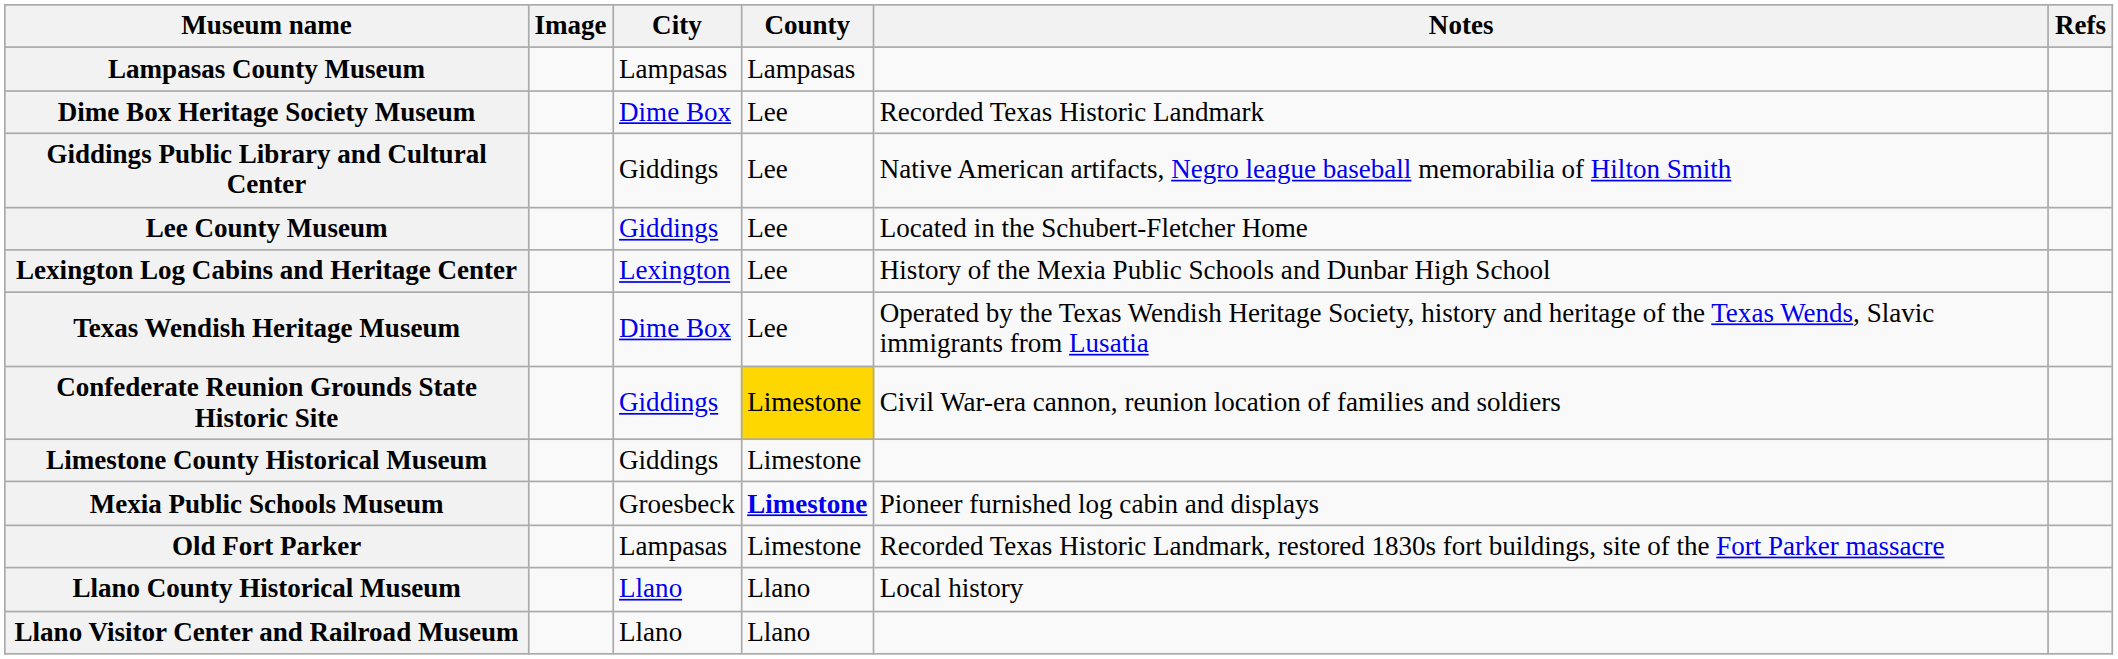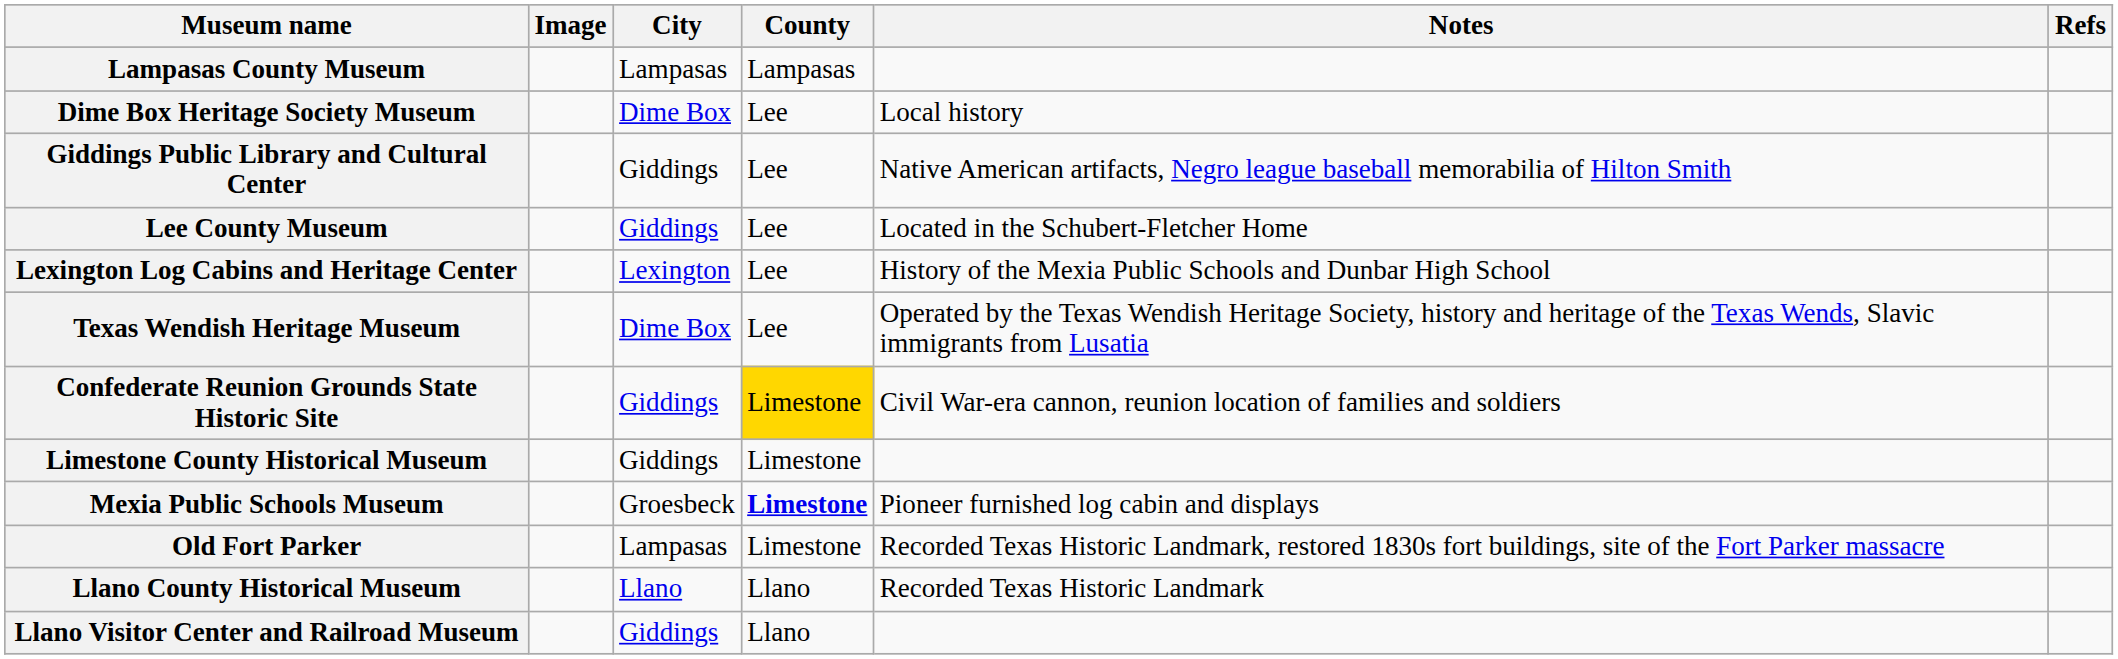 <table class="wikitable sortable plainrowheaders">
 <tr>
 <th scope="col">Museum name</th>
 <th scope="col"  class="unsortable">Image</th>
 <th scope="col">City</th>
 <th scope="col">County</th>
 <th scope="col">Notes</th>
 <th scope="col" class="unsortable">Refs</th>
 </tr>
 <tr>
 <th scope="row">Lampasas County Museum</th>
 <td></td>
 <td>Lampasas</td>
 <td>Lampasas</td>
 <td></td>
 <td align="center"></td>
 </tr>
 <tr>
 <th scope="row">Dime Box Heritage Society Museum</th>
 <td></td>
 <td><a href='#'>Dime Box</a></td>
 <td>Lee</td>
-<td>Recorded Texas Historic Landmark</td>
+<td>Local history</td>
 <td align="center"></td>
 </tr>
 <tr>
 <th scope="row">Giddings Public Library and Cultural Center</th>
 <td></td>
 <td>Giddings</td>
 <td>Lee</td>
 <td>Native American artifacts, <a href='#'>Negro league baseball</a> memorabilia of <a href='#'>Hilton Smith</a></td>
 <td align="center"></td>
 </tr>
 <tr>
 <th scope="row">Lee County Museum</th>
 <td></td>
 <td><a href='#'>Giddings</a></td>
 <td>Lee</td>
 <td>Located in the Schubert-Fletcher Home</td>
 <td align="center"></td>
 </tr>
 <tr>
 <th scope="row">Lexington Log Cabins and Heritage Center</th>
 <td></td>
 <td><a href='#'>Lexington</a></td>
 <td>Lee</td>
 <td>History of the Mexia Public Schools and Dunbar High School</td>
 <td align="center"></td>
 </tr>
 <tr>
 <th scope="row">Texas Wendish Heritage Museum</th>
 <td></td>
 <td><a href='#'>Dime Box</a></td>
 <td>Lee</td>
 <td>Operated by the Texas Wendish Heritage Society, history and heritage of the <a href='#'>Texas Wends</a>, Slavic immigrants from <a href='#'>Lusatia</a></td>
 <td align="center"></td>
 </tr>
 <tr>
 <th scope="row">Confederate Reunion Grounds State Historic Site</th>
 <td></td>
 <td><a href='#'>Giddings</a></td>
 <td style="background: gold;">Limestone</td>
 <td>Civil War-era cannon, reunion location of families and soldiers</td>
 <td align="center"></td>
 </tr>
 <tr>
 <th scope="row">Limestone County Historical Museum</th>
 <td></td>
 <td>Giddings</td>
 <td>Limestone</td>
 <td></td>
 <td align="center"></td>
 </tr>
 <tr>
 <th scope="row">Mexia Public Schools Museum</th>
 <td></td>
 <td>Groesbeck</td>
 <td><strong><a href='#'>Limestone</a></strong></td>
 <td>Pioneer furnished log cabin and displays</td>
 <td align="center"></td>
 </tr>
 <tr>
 <th scope="row">Old Fort Parker</th>
 <td></td>
 <td>Lampasas</td>
 <td>Limestone</td>
 <td>Recorded Texas Historic Landmark, restored 1830s fort buildings, site of the <a href='#'>Fort Parker massacre</a></td>
 <td align="center"></td>
 </tr>
 <tr>
 <th scope="row">Llano County Historical Museum</th>
 <td></td>
 <td><a href='#'>Llano</a></td>
 <td>Llano</td>
-<td>Local history</td>
+<td>Recorded Texas Historic Landmark</td>
 <td align="center"></td>
 </tr>
 <tr>
 <th scope="row">Llano Visitor Center and Railroad Museum</th>
 <td></td>
-<td>Llano</td>
+<td><a href='#'>Giddings</a></td>
 <td>Llano</td>
 <td></td>
 <td align="center"></td>
 </tr>
 </table>
